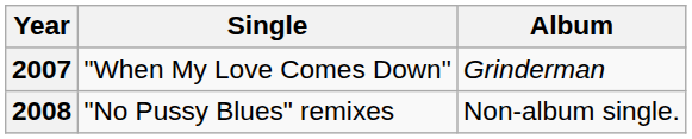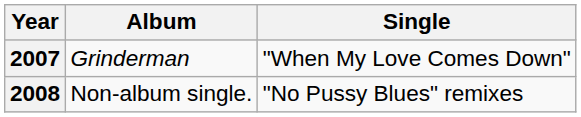 <table class="wikitable" style="text-align: left;">
 <tr>
 <th scope="col">Year</th>
+<th scope="col">Album</th>
 <th scope="col">Single</th>
-<th scope="col">Album</th>
 </tr>
 <tr>
 <th scope="row">2007</th>
+<td><em>Grinderman</em></td>
 <td>"When My Love Comes Down"</td>
-<td><em>Grinderman</em></td>
 </tr>
 <tr>
 <th scope="row">2008</th>
+<td>Non-album single.</td>
 <td>"No Pussy Blues" remixes</td>
-<td>Non-album single.</td>
 </tr>
 </table>
